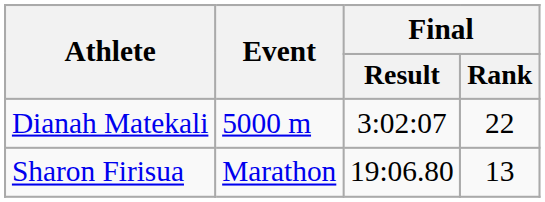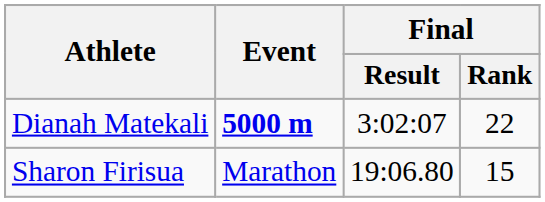 <table class="wikitable" style="font-size:90%; text-align:center">
 <tr>
 <th rowspan=2>Athlete</th>
 <th rowspan=2>Event</th>
 <th colspan=2>Final</th>
 </tr>
 <tr style="font-size:95%">
 <th>Result</th>
 <th>Rank</th>
 </tr>
 <tr>
 <td align=left><a href='#'>Dianah Matekali</a></td>
-<td align=left rowspan=1><a href='#'>5000 m</a></td>
+<td align=left rowspan=1><strong><a href='#'>5000 m</a></strong></td>
 <td>3:02:07</td>
 <td>22</td>
 </tr>
 <tr>
 <td align=left><a href='#'>Sharon Firisua</a></td>
 <td align=left rowspan=1><a href='#'>Marathon</a></td>
 <td>19:06.80</td>
-<td>13</td>
+<td>15</td>
 </tr>
 </table>
